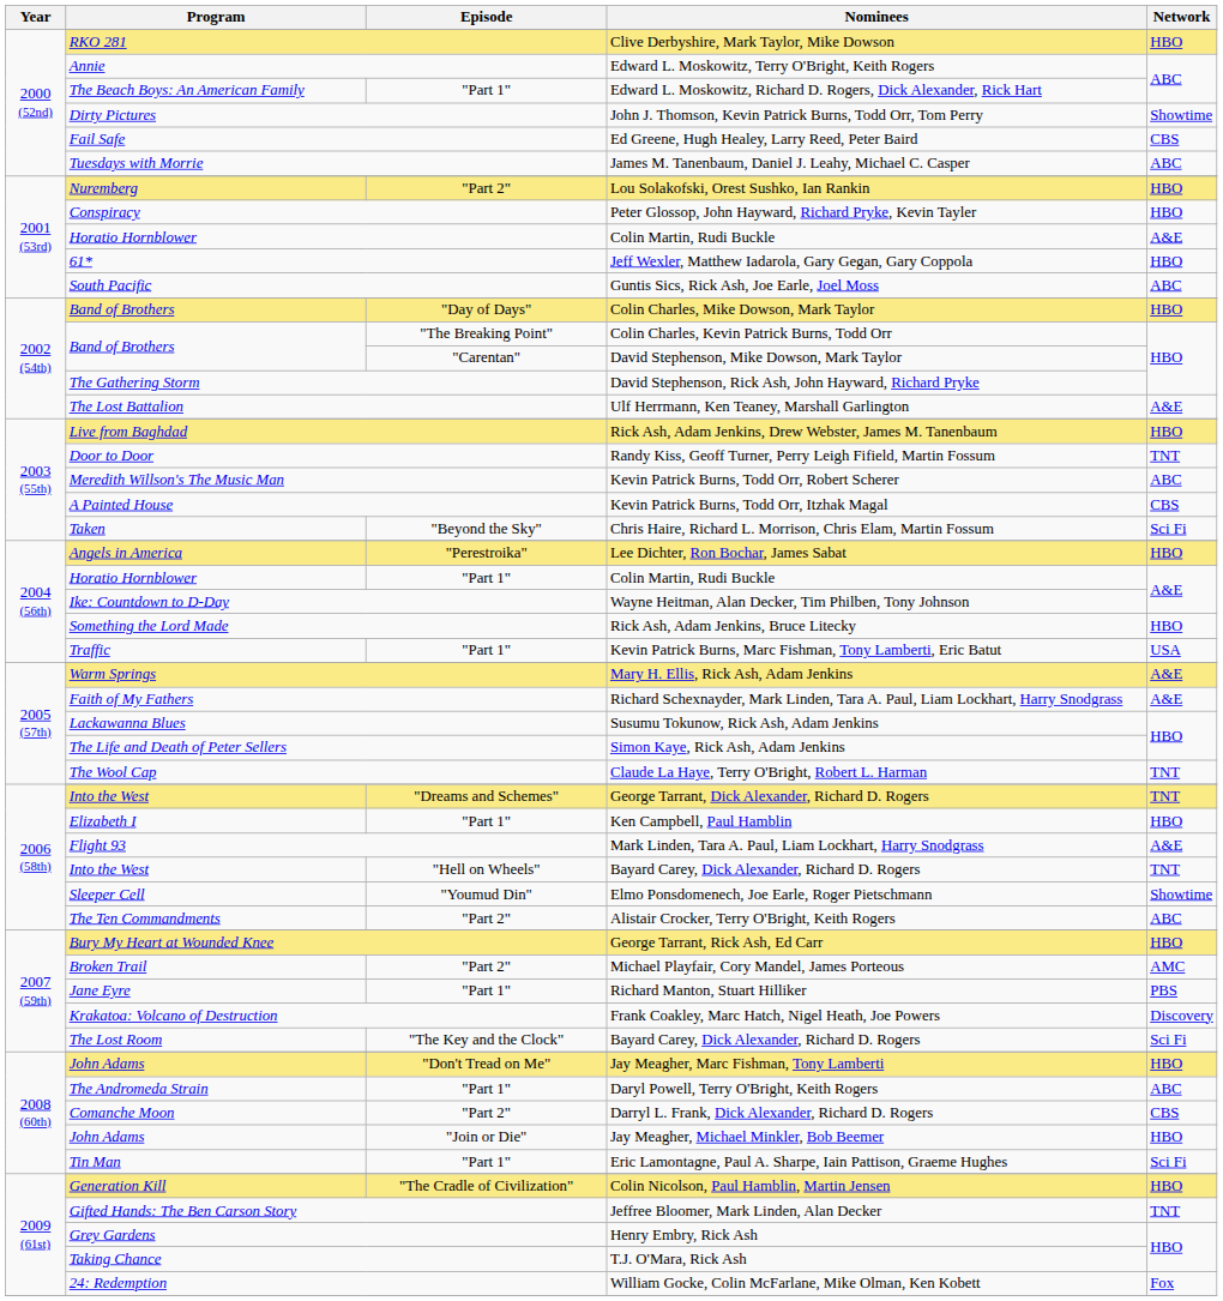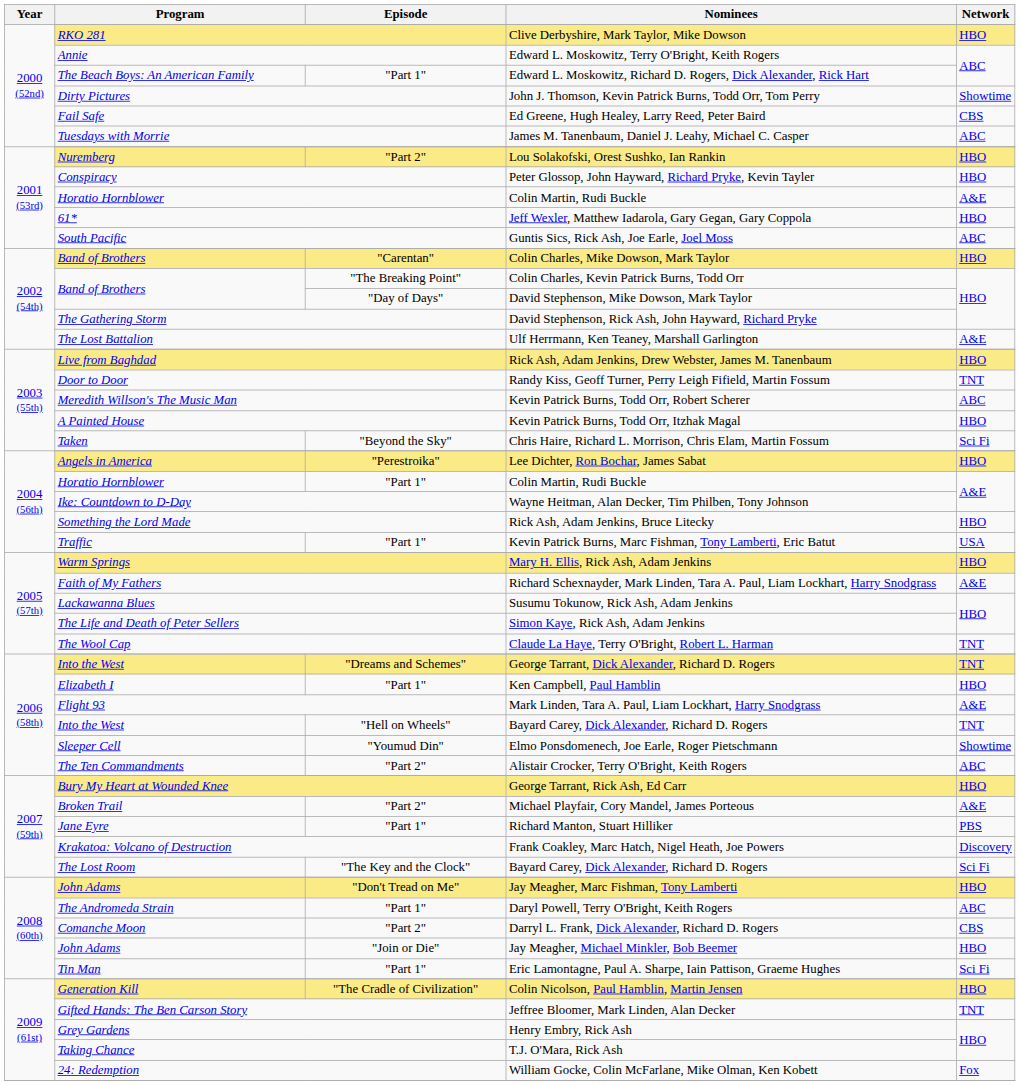 <table class="wikitable" style="width:100%">
 <tr bgcolor="#bebebe">
 <th width="5%">Year</th>
 <th width="25%">Program</th>
 <th width="20%">Episode</th>
 <th width="45%">Nominees</th>
 <th width="5%">Network</th>
 </tr>
 <tr>
 <td rowspan=7 style="text-align:center"><a href='#'>2000</a><br><small><a href='#'>(52nd)</a></small><br></td>
 </tr>
 <tr style="background:#FAEB86">
 <td colspan=2><em><a href='#'>RKO 281</a></em></td>
 <td>Clive Derbyshire, Mark Taylor, Mike Dowson</td>
 <td><a href='#'>HBO</a></td>
 </tr>
 <tr>
 <td colspan=2><em><a href='#'>Annie</a></em></td>
 <td>Edward L. Moskowitz, Terry O'Bright, Keith Rogers</td>
 <td rowspan=2><a href='#'>ABC</a></td>
 </tr>
 <tr>
 <td><em><a href='#'>The Beach Boys: An American Family</a></em></td>
 <td align=center>"Part 1"</td>
 <td>Edward L. Moskowitz, Richard D. Rogers, <a href='#'>Dick Alexander</a>, <a href='#'>Rick Hart</a></td>
 </tr>
 <tr>
 <td colspan=2><em><a href='#'>Dirty Pictures</a></em></td>
 <td>John J. Thomson, Kevin Patrick Burns, Todd Orr, Tom Perry</td>
 <td><a href='#'>Showtime</a></td>
 </tr>
 <tr>
 <td colspan=2><em><a href='#'>Fail Safe</a></em></td>
 <td>Ed Greene, Hugh Healey, Larry Reed, Peter Baird</td>
 <td><a href='#'>CBS</a></td>
 </tr>
 <tr>
 <td colspan=2><em><a href='#'>Tuesdays with Morrie</a></em></td>
 <td>James M. Tanenbaum, Daniel J. Leahy, Michael C. Casper</td>
 <td><a href='#'>ABC</a></td>
 </tr>
 <tr>
 <td rowspan=6 style="text-align:center"><a href='#'>2001</a><br><small><a href='#'>(53rd)</a></small><br></td>
 </tr>
 <tr style="background:#FAEB86">
 <td><em><a href='#'>Nuremberg</a></em></td>
 <td align=center>"Part 2"</td>
 <td>Lou Solakofski, Orest Sushko, Ian Rankin</td>
 <td><a href='#'>HBO</a></td>
 </tr>
 <tr>
 <td colspan=2><em><a href='#'>Conspiracy</a></em></td>
 <td>Peter Glossop, John Hayward, <a href='#'>Richard Pryke</a>, Kevin Tayler</td>
 <td><a href='#'>HBO</a></td>
 </tr>
 <tr>
 <td colspan=2><em><a href='#'>Horatio Hornblower</a></em></td>
 <td>Colin Martin, Rudi Buckle</td>
 <td><a href='#'>A&E</a></td>
 </tr>
 <tr>
 <td colspan=2><em><a href='#'>61*</a></em></td>
 <td><a href='#'>Jeff Wexler</a>, Matthew Iadarola, Gary Gegan, Gary Coppola</td>
 <td><a href='#'>HBO</a></td>
 </tr>
 <tr>
 <td colspan=2><em><a href='#'>South Pacific</a></em></td>
 <td>Guntis Sics, Rick Ash, Joe Earle, <a href='#'>Joel Moss</a></td>
 <td><a href='#'>ABC</a></td>
 </tr>
 <tr>
 <td rowspan=6 style="text-align:center"><a href='#'>2002</a><br><small><a href='#'>(54th)</a></small><br></td>
 </tr>
 <tr style="background:#FAEB86">
 <td><em><a href='#'>Band of Brothers</a></em></td>
-<td align=center>"Day of Days"</td>
+<td align=center>"Carentan"</td>
 <td>Colin Charles, Mike Dowson, Mark Taylor</td>
 <td><a href='#'>HBO</a></td>
 </tr>
 <tr>
 <td rowspan=2><em><a href='#'>Band of Brothers</a></em></td>
 <td align=center>"The Breaking Point"</td>
 <td>Colin Charles, Kevin Patrick Burns, Todd Orr</td>
 <td rowspan=3><a href='#'>HBO</a></td>
 </tr>
 <tr>
-<td align=center>"Carentan"</td>
+<td align=center>"Day of Days"</td>
 <td>David Stephenson, Mike Dowson, Mark Taylor</td>
 </tr>
 <tr>
 <td colspan=2><em><a href='#'>The Gathering Storm</a></em></td>
 <td>David Stephenson, Rick Ash, John Hayward, <a href='#'>Richard Pryke</a></td>
 </tr>
 <tr>
 <td colspan=2><em><a href='#'>The Lost Battalion</a></em></td>
 <td>Ulf Herrmann, Ken Teaney, Marshall Garlington</td>
 <td><a href='#'>A&E</a></td>
 </tr>
 <tr>
 <td rowspan=6 style="text-align:center"><a href='#'>2003</a><br><small><a href='#'>(55th)</a></small><br></td>
 </tr>
 <tr style="background:#FAEB86">
 <td colspan=2><em><a href='#'>Live from Baghdad</a></em></td>
 <td>Rick Ash, Adam Jenkins, Drew Webster, James M. Tanenbaum</td>
 <td><a href='#'>HBO</a></td>
 </tr>
 <tr>
 <td colspan=2><em><a href='#'>Door to Door</a></em></td>
 <td>Randy Kiss, Geoff Turner, Perry Leigh Fifield, Martin Fossum</td>
 <td><a href='#'>TNT</a></td>
 </tr>
 <tr>
 <td colspan=2><em><a href='#'>Meredith Willson's The Music Man</a></em></td>
 <td>Kevin Patrick Burns, Todd Orr, Robert Scherer</td>
 <td><a href='#'>ABC</a></td>
 </tr>
 <tr>
 <td colspan=2><em><a href='#'>A Painted House</a></em></td>
 <td>Kevin Patrick Burns, Todd Orr, Itzhak Magal</td>
-<td><a href='#'>CBS</a></td>
+<td><a href='#'>HBO</a></td>
 </tr>
 <tr>
 <td><em><a href='#'>Taken</a></em></td>
 <td align=center>"Beyond the Sky"</td>
 <td>Chris Haire, Richard L. Morrison, Chris Elam, Martin Fossum</td>
 <td><a href='#'>Sci Fi</a></td>
 </tr>
 <tr>
 <td rowspan=6 style="text-align:center"><a href='#'>2004</a><br><small><a href='#'>(56th)</a></small><br></td>
 </tr>
 <tr style="background:#FAEB86">
 <td><em><a href='#'>Angels in America</a></em></td>
 <td align=center>"Perestroika"</td>
 <td>Lee Dichter, <a href='#'>Ron Bochar</a>, James Sabat</td>
 <td><a href='#'>HBO</a></td>
 </tr>
 <tr>
 <td><em><a href='#'>Horatio Hornblower</a></em></td>
 <td align=center>"Part 1"</td>
 <td>Colin Martin, Rudi Buckle</td>
 <td rowspan=2><a href='#'>A&E</a></td>
 </tr>
 <tr>
 <td colspan=2><em><a href='#'>Ike: Countdown to D-Day</a></em></td>
 <td>Wayne Heitman, Alan Decker, Tim Philben, Tony Johnson</td>
 </tr>
 <tr>
 <td colspan=2><em><a href='#'>Something the Lord Made</a></em></td>
 <td>Rick Ash, Adam Jenkins, Bruce Litecky</td>
 <td><a href='#'>HBO</a></td>
 </tr>
 <tr>
 <td><em><a href='#'>Traffic</a></em></td>
 <td align=center>"Part 1"</td>
 <td>Kevin Patrick Burns, Marc Fishman, <a href='#'>Tony Lamberti</a>, Eric Batut</td>
 <td><a href='#'>USA</a></td>
 </tr>
 <tr>
 <td rowspan=6 style="text-align:center"><a href='#'>2005</a><br><small><a href='#'>(57th)</a></small><br></td>
 </tr>
 <tr style="background:#FAEB86">
 <td colspan=2><em><a href='#'>Warm Springs</a></em></td>
 <td><a href='#'>Mary H. Ellis</a>, Rick Ash, Adam Jenkins</td>
-<td><a href='#'>A&E</a></td>
+<td><a href='#'>HBO</a></td>
 </tr>
 <tr>
 <td colspan=2><em><a href='#'>Faith of My Fathers</a></em></td>
 <td>Richard Schexnayder, Mark Linden, Tara A. Paul, Liam Lockhart, <a href='#'>Harry Snodgrass</a></td>
 <td><a href='#'>A&E</a></td>
 </tr>
 <tr>
 <td colspan=2><em><a href='#'>Lackawanna Blues</a></em></td>
 <td>Susumu Tokunow, Rick Ash, Adam Jenkins</td>
 <td rowspan=2><a href='#'>HBO</a></td>
 </tr>
 <tr>
 <td colspan=2><em><a href='#'>The Life and Death of Peter Sellers</a></em></td>
 <td><a href='#'>Simon Kaye</a>, Rick Ash, Adam Jenkins</td>
 </tr>
 <tr>
 <td colspan=2><em><a href='#'>The Wool Cap</a></em></td>
 <td><a href='#'>Claude La Haye</a>, Terry O'Bright, <a href='#'>Robert L. Harman</a></td>
 <td><a href='#'>TNT</a></td>
 </tr>
 <tr>
 <td rowspan=7 style="text-align:center"><a href='#'>2006</a><br><small><a href='#'>(58th)</a></small><br></td>
 </tr>
 <tr style="background:#FAEB86">
 <td><em><a href='#'>Into the West</a></em></td>
 <td align=center>"Dreams and Schemes"</td>
 <td>George Tarrant, <a href='#'>Dick Alexander</a>, Richard D. Rogers</td>
 <td><a href='#'>TNT</a></td>
 </tr>
 <tr>
 <td><em><a href='#'>Elizabeth I</a></em></td>
 <td align=center>"Part 1"</td>
 <td>Ken Campbell, <a href='#'>Paul Hamblin</a></td>
 <td><a href='#'>HBO</a></td>
 </tr>
 <tr>
 <td colspan=2><em><a href='#'>Flight 93</a></em></td>
 <td>Mark Linden, Tara A. Paul, Liam Lockhart, <a href='#'>Harry Snodgrass</a></td>
 <td><a href='#'>A&E</a></td>
 </tr>
 <tr>
 <td><em><a href='#'>Into the West</a></em></td>
 <td align=center>"Hell on Wheels"</td>
 <td>Bayard Carey, <a href='#'>Dick Alexander</a>, Richard D. Rogers</td>
 <td><a href='#'>TNT</a></td>
 </tr>
 <tr>
 <td><em><a href='#'>Sleeper Cell</a></em></td>
 <td align=center>"Youmud Din"</td>
 <td>Elmo Ponsdomenech, Joe Earle, Roger Pietschmann</td>
 <td><a href='#'>Showtime</a></td>
 </tr>
 <tr>
 <td><em><a href='#'>The Ten Commandments</a></em></td>
 <td align=center>"Part 2"</td>
 <td>Alistair Crocker, Terry O'Bright, Keith Rogers</td>
 <td><a href='#'>ABC</a></td>
 </tr>
 <tr>
 <td rowspan=6 style="text-align:center"><a href='#'>2007</a><br><small><a href='#'>(59th)</a></small><br></td>
 </tr>
 <tr style="background:#FAEB86">
 <td colspan=2><em> <a href='#'>Bury My Heart at Wounded Knee</a></em></td>
 <td>George Tarrant, Rick Ash, Ed Carr</td>
 <td><a href='#'>HBO</a></td>
 </tr>
 <tr>
 <td><em><a href='#'>Broken Trail</a></em></td>
 <td align=center>"Part 2"</td>
 <td>Michael Playfair, Cory Mandel, James Porteous</td>
-<td><a href='#'>AMC</a></td>
+<td><a href='#'>A&E</a></td>
 </tr>
 <tr>
 <td><em><a href='#'>Jane Eyre</a></em></td>
 <td align=center>"Part 1"</td>
 <td>Richard Manton, Stuart Hilliker</td>
 <td><a href='#'>PBS</a></td>
 </tr>
 <tr>
 <td colspan=2><em><a href='#'>Krakatoa: Volcano of Destruction</a></em></td>
 <td>Frank Coakley, Marc Hatch, Nigel Heath, Joe Powers</td>
 <td><a href='#'>Discovery</a></td>
 </tr>
 <tr>
 <td><em><a href='#'>The Lost Room</a></em></td>
 <td align=center>"The Key and the Clock"</td>
 <td>Bayard Carey, <a href='#'>Dick Alexander</a>, Richard D. Rogers</td>
 <td><a href='#'>Sci Fi</a></td>
 </tr>
 <tr>
 <td rowspan=6 style="text-align:center"><a href='#'>2008</a><br><small><a href='#'>(60th)</a></small><br></td>
 </tr>
 <tr style="background:#FAEB86">
 <td><em><a href='#'>John Adams</a></em></td>
 <td align=center>"Don't Tread on Me"</td>
 <td>Jay Meagher, Marc Fishman, <a href='#'>Tony Lamberti</a></td>
 <td><a href='#'>HBO</a></td>
 </tr>
 <tr>
 <td><em><a href='#'>The Andromeda Strain</a></em></td>
 <td align=center>"Part 1"</td>
 <td>Daryl Powell, Terry O'Bright, Keith Rogers</td>
 <td><a href='#'>ABC</a></td>
 </tr>
 <tr>
 <td><em><a href='#'>Comanche Moon</a></em></td>
 <td align=center>"Part 2"</td>
 <td>Darryl L. Frank, <a href='#'>Dick Alexander</a>, Richard D. Rogers</td>
 <td><a href='#'>CBS</a></td>
 </tr>
 <tr>
 <td><em><a href='#'>John Adams</a></em></td>
 <td align=center>"Join or Die"</td>
 <td>Jay Meagher, <a href='#'>Michael Minkler</a>, <a href='#'>Bob Beemer</a></td>
 <td><a href='#'>HBO</a></td>
 </tr>
 <tr>
 <td><em><a href='#'>Tin Man</a></em></td>
 <td align=center>"Part 1"</td>
 <td>Eric Lamontagne, Paul A. Sharpe, Iain Pattison, Graeme Hughes</td>
 <td><a href='#'>Sci Fi</a></td>
 </tr>
 <tr>
 <td rowspan=6 style="text-align:center"><a href='#'>2009</a><br><small><a href='#'>(61st)</a></small><br></td>
 </tr>
 <tr style="background:#FAEB86">
 <td><em><a href='#'>Generation Kill</a></em></td>
 <td align=center>"The Cradle of Civilization"</td>
 <td>Colin Nicolson, <a href='#'>Paul Hamblin</a>, <a href='#'>Martin Jensen</a></td>
 <td><a href='#'>HBO</a></td>
 </tr>
 <tr>
 <td colspan=2><em><a href='#'>Gifted Hands: The Ben Carson Story</a></em></td>
 <td>Jeffree Bloomer, Mark Linden, Alan Decker</td>
 <td><a href='#'>TNT</a></td>
 </tr>
 <tr>
 <td colspan=2><em><a href='#'>Grey Gardens</a></em></td>
 <td>Henry Embry, Rick Ash</td>
 <td rowspan=2><a href='#'>HBO</a></td>
 </tr>
 <tr>
 <td colspan=2><em><a href='#'>Taking Chance</a></em></td>
 <td>T.J. O'Mara, Rick Ash</td>
 </tr>
 <tr>
 <td colspan=2><em><a href='#'>24: Redemption</a></em></td>
 <td>William Gocke, Colin McFarlane, Mike Olman, Ken Kobett</td>
 <td><a href='#'>Fox</a></td>
 </tr>
 <tr>
 </tr>
 </table>
